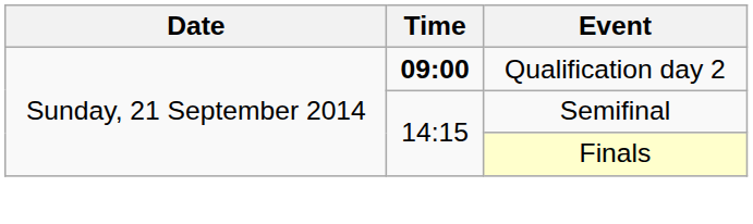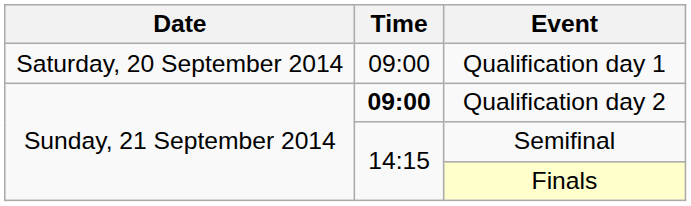 <table class = "wikitable" style="text-align:center;">
 <tr>
 <th width=220>Date</th>
 <th width=50>Time</th>
 <th width=150>Event</th>
+</tr>
+<tr>
+<td>Saturday, 20 September 2014</td>
+<td>09:00</td>
+<td>Qualification day 1</td>
 </tr>
 <tr>
 <td rowspan=3>Sunday, 21 September 2014</td>
 <td><strong>09:00</strong></td>
 <td>Qualification day 2</td>
 </tr>
 <tr>
 <td rowspan=2>14:15</td>
 <td>Semifinal</td>
 </tr>
 <tr>
 <td bgcolor=ffffcc>Finals</td>
 </tr>
 </table>
